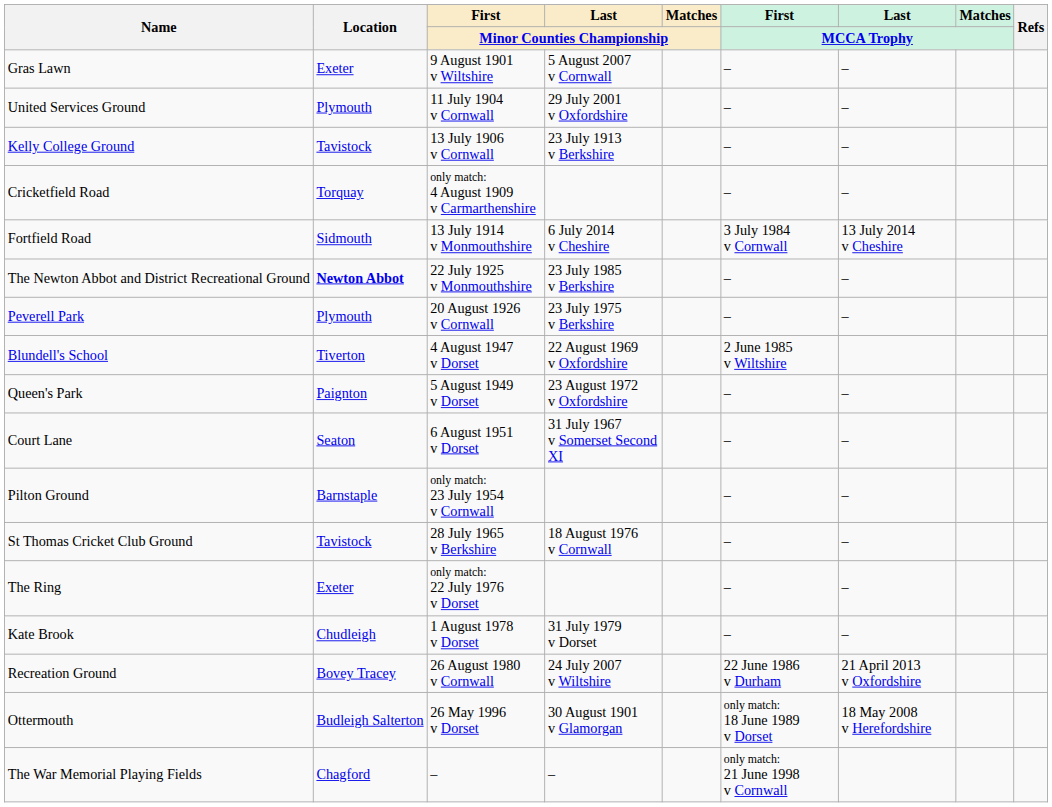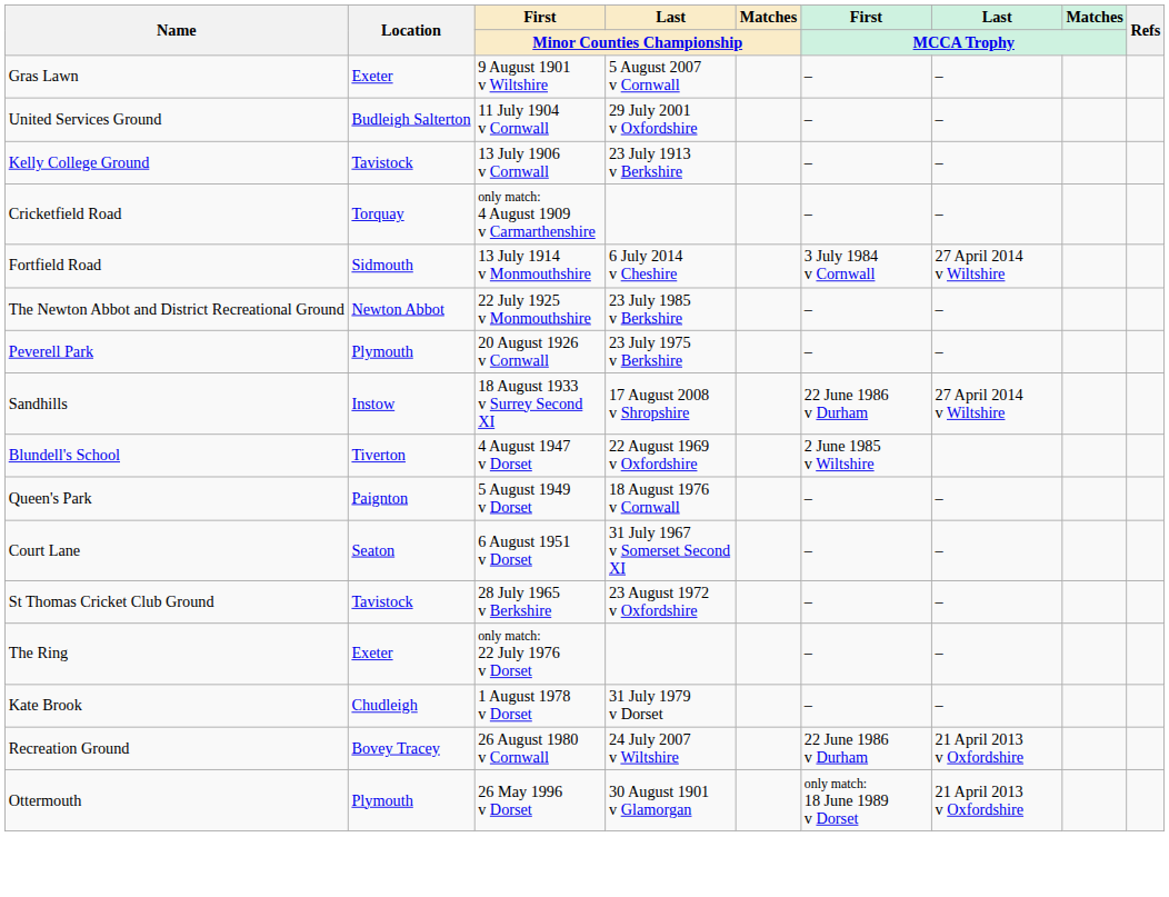 <table class="wikitable sortable">
 <tr>
 <th rowspan="2">Name</th>
 <th rowspan="2">Location</th>
 <th width="125" class="unsortable" style="background:#faecc8">First</th>
 <th width="125" class="unsortable" style="background:#faecc8">Last</th>
 <th style="background:#faecc8">Matches</th>
 <th width="125" class="unsortable" style="background:#cef2e0">First</th>
 <th width="125" class="unsortable" style="background:#cef2e0">Last</th>
 <th style="background:#cef2e0">Matches</th>
 <th rowspan="2" class="unsortable">Refs</th>
 </tr>
 <tr class="unsortable">
 <th colspan="3" style="background:#faecc8"><a href='#'>Minor Counties Championship</a></th>
 <th colspan="3" style="background:#cef2e0"><a href='#'>MCCA Trophy</a></th>
 </tr>
 <tr>
 <td>Gras Lawn</td>
 <td><a href='#'>Exeter</a></td>
 <td>9 August 1901<br>v <a href='#'>Wiltshire</a></td>
 <td>5 August 2007<br>v <a href='#'>Cornwall</a></td>
 <td></td>
 <td>–</td>
 <td>–</td>
 <td></td>
 <td></td>
 </tr>
 <tr>
 <td>United Services Ground</td>
-<td><a href='#'>Plymouth</a></td>
+<td><a href='#'>Budleigh Salterton</a></td>
 <td>11 July 1904<br>v <a href='#'>Cornwall</a></td>
 <td>29 July 2001<br>v <a href='#'>Oxfordshire</a></td>
 <td></td>
 <td>–</td>
 <td>–</td>
 <td></td>
 <td></td>
 </tr>
 <tr>
 <td><a href='#'>Kelly College Ground</a><br></td>
 <td><a href='#'>Tavistock</a></td>
 <td>13 July 1906<br>v <a href='#'>Cornwall</a></td>
 <td>23 July 1913<br>v <a href='#'>Berkshire</a></td>
 <td></td>
 <td>–</td>
 <td>–</td>
 <td></td>
 <td></td>
 </tr>
 <tr>
 <td>Cricketfield Road<br></td>
 <td><a href='#'>Torquay</a></td>
 <td><small>only match:</small><br>4 August 1909<br>v <a href='#'>Carmarthenshire</a></td>
 <td> </td>
 <td></td>
 <td>–</td>
 <td>–</td>
 <td></td>
 <td></td>
 </tr>
 <tr>
 <td>Fortfield Road<br></td>
 <td><a href='#'>Sidmouth</a></td>
 <td>13 July 1914<br>v <a href='#'>Monmouthshire</a></td>
 <td>6 July 2014<br>v <a href='#'>Cheshire</a></td>
 <td></td>
 <td>3 July 1984<br>v <a href='#'>Cornwall</a></td>
-<td>13 July 2014<br>v <a href='#'>Cheshire</a></td>
+<td>27 April 2014<br>v <a href='#'>Wiltshire</a></td>
 <td></td>
 <td></td>
 </tr>
 <tr>
 <td>The Newton Abbot and District Recreational Ground<br></td>
-<td><strong><a href='#'>Newton Abbot</a></strong></td>
+<td><a href='#'>Newton Abbot</a></td>
 <td>22 July 1925<br>v <a href='#'>Monmouthshire</a></td>
 <td>23 July 1985<br>v <a href='#'>Berkshire</a></td>
 <td></td>
 <td>–</td>
 <td>–</td>
 <td></td>
 <td></td>
 </tr>
 <tr>
 <td><a href='#'>Peverell Park</a></td>
 <td><a href='#'>Plymouth</a></td>
 <td>20 August 1926<br>v <a href='#'>Cornwall</a></td>
 <td>23 July 1975<br>v <a href='#'>Berkshire</a></td>
 <td></td>
 <td>–</td>
 <td>–</td>
 <td></td>
 <td></td>
 </tr>
 <tr>
+<td>Sandhills<br></td>
+<td><a href='#'>Instow</a></td>
+<td>18 August 1933<br>v <a href='#'>Surrey Second XI</a></td>
+<td>17 August 2008<br>v <a href='#'>Shropshire</a></td>
+<td></td>
+<td>22 June 1986<br>v <a href='#'>Durham</a></td>
+<td>27 April 2014<br>v <a href='#'>Wiltshire</a></td>
+<td></td>
+<td></td>
+</tr>
+<tr>
 <td><a href='#'>Blundell's School</a></td>
 <td><a href='#'>Tiverton</a></td>
 <td>4 August 1947<br>v <a href='#'>Dorset</a></td>
 <td>22 August 1969<br>v <a href='#'>Oxfordshire</a></td>
 <td></td>
 <td>2 June 1985<br>v <a href='#'>Wiltshire</a></td>
 <td> </td>
 <td></td>
 <td></td>
 </tr>
 <tr>
 <td>Queen's Park<br></td>
 <td><a href='#'>Paignton</a></td>
 <td>5 August 1949<br>v <a href='#'>Dorset</a></td>
-<td>23 August 1972<br>v <a href='#'>Oxfordshire</a></td>
+<td>18 August 1976<br>v <a href='#'>Cornwall</a></td>
 <td></td>
 <td>–</td>
 <td>–</td>
 <td></td>
 <td></td>
 </tr>
 <tr>
 <td>Court Lane</td>
 <td><a href='#'>Seaton</a></td>
 <td>6 August 1951<br>v <a href='#'>Dorset</a></td>
 <td>31 July 1967<br>v <a href='#'>Somerset Second XI</a></td>
 <td></td>
 <td>–</td>
 <td>–</td>
 <td></td>
 <td></td>
 </tr>
 <tr>
-<td>Pilton Ground</td>
-<td><a href='#'>Barnstaple</a></td>
-<td><small>only match:</small><br>23 July 1954<br>v <a href='#'>Cornwall</a></td>
-<td> </td>
-<td></td>
-<td>–</td>
-<td>–</td>
-<td></td>
-<td></td>
-</tr>
-<tr>
 <td>St Thomas Cricket Club Ground</td>
 <td><a href='#'>Tavistock</a></td>
 <td>28 July 1965<br>v <a href='#'>Berkshire</a></td>
-<td>18 August 1976<br>v <a href='#'>Cornwall</a></td>
+<td>23 August 1972<br>v <a href='#'>Oxfordshire</a></td>
 <td></td>
 <td>–</td>
 <td>–</td>
 <td></td>
 <td></td>
 </tr>
 <tr>
 <td>The Ring<br></td>
 <td><a href='#'>Exeter</a></td>
 <td><small>only match:</small><br>22 July 1976<br>v <a href='#'>Dorset</a></td>
 <td> </td>
 <td></td>
 <td>–</td>
 <td>–</td>
 <td></td>
 <td></td>
 </tr>
 <tr>
 <td>Kate Brook</td>
 <td><a href='#'>Chudleigh</a></td>
 <td>1 August 1978<br>v <a href='#'>Dorset</a></td>
 <td>31 July 1979<br>v Dorset</td>
 <td></td>
 <td>–</td>
 <td>–</td>
 <td></td>
 <td></td>
 </tr>
 <tr>
 <td>Recreation Ground<br></td>
 <td><a href='#'>Bovey Tracey</a></td>
 <td>26 August 1980<br>v <a href='#'>Cornwall</a></td>
 <td>24 July 2007<br>v <a href='#'>Wiltshire</a></td>
 <td></td>
 <td>22 June 1986<br>v <a href='#'>Durham</a></td>
 <td>21 April 2013<br>v <a href='#'>Oxfordshire</a></td>
 <td></td>
 <td></td>
 </tr>
 <tr>
 <td>Ottermouth<br></td>
-<td><a href='#'>Budleigh Salterton</a></td>
+<td><a href='#'>Plymouth</a></td>
 <td>26 May 1996<br>v <a href='#'>Dorset</a></td>
 <td>30 August 1901<br>v <a href='#'>Glamorgan</a></td>
 <td></td>
 <td><small>only match:</small><br>18 June 1989<br>v <a href='#'>Dorset</a></td>
-<td>18 May 2008<br>v <a href='#'>Herefordshire</a></td>
-<td></td>
-<td></td>
-</tr>
-<tr>
-<td>The War Memorial Playing Fields<br></td>
-<td><a href='#'>Chagford</a></td>
-<td>–</td>
-<td>–</td>
-<td></td>
-<td><small>only match:</small><br>21 June 1998<br>v <a href='#'>Cornwall</a></td>
-<td> </td>
+<td>21 April 2013<br>v <a href='#'>Oxfordshire</a></td>
 <td></td>
 <td></td>
 </tr>
 </table>
